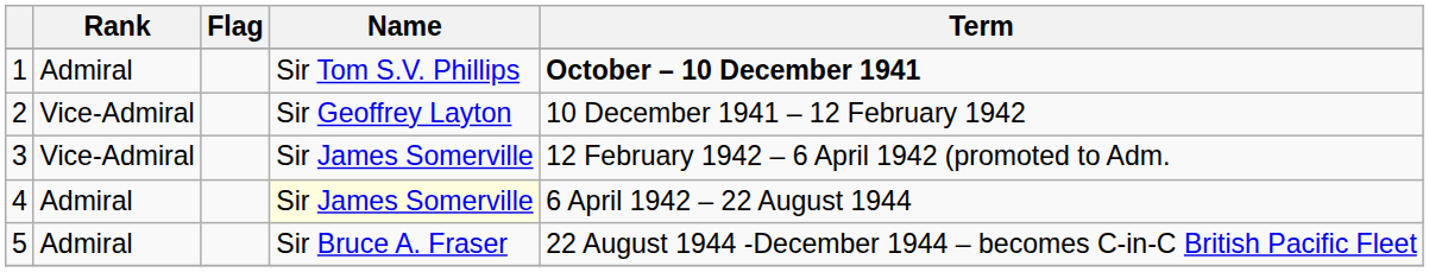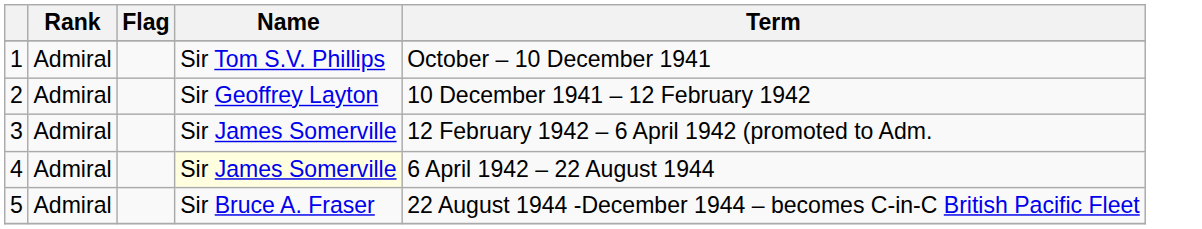 <table class="wikitable">
 <tr>
 <th></th>
 <th>Rank</th>
 <th>Flag</th>
 <th>Name</th>
 <th>Term</th>
 </tr>
 <tr>
 </tr>
 <tr>
 <td>1</td>
 <td>Admiral</td>
 <td></td>
 <td>Sir <a href='#'>Tom S.V. Phillips</a></td>
-<td><strong>October – 10 December 1941</strong></td>
+<td>October – 10 December 1941</td>
 </tr>
 <tr>
 <td>2</td>
-<td>Vice-Admiral</td>
+<td>Admiral</td>
 <td></td>
 <td>Sir <a href='#'>Geoffrey Layton</a></td>
 <td>10 December 1941 – 12 February 1942</td>
 </tr>
 <tr>
 <td>3</td>
-<td>Vice-Admiral</td>
+<td>Admiral</td>
 <td></td>
 <td>Sir <a href='#'>James Somerville</a></td>
 <td>12 February 1942 – 6 April 1942 (promoted to Adm.</td>
 </tr>
 <tr>
 <td>4</td>
 <td>Admiral</td>
 <td></td>
 <td style="background: lightyellow;">Sir <a href='#'>James Somerville</a></td>
 <td>6 April 1942 – 22 August 1944</td>
 </tr>
 <tr>
 <td>5</td>
 <td>Admiral</td>
 <td></td>
 <td>Sir <a href='#'>Bruce A. Fraser</a></td>
 <td>22 August 1944 -December 1944 – becomes C-in-C <a href='#'>British Pacific Fleet</a></td>
 </tr>
 <tr>
 </tr>
 </table>
